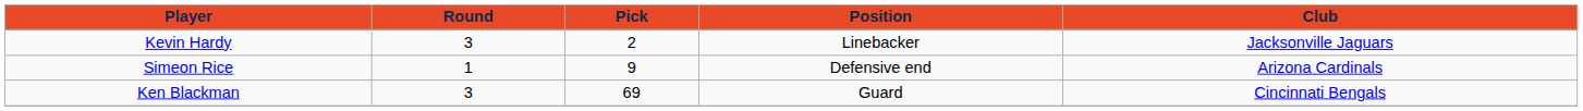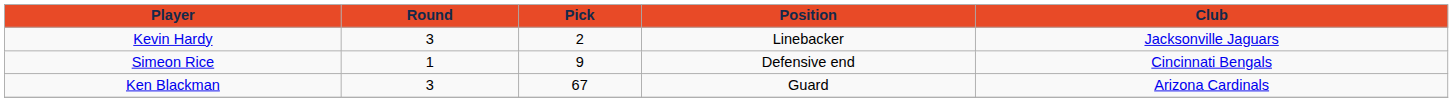 <table class="wikitable" width="80%">
 <tr align="center" style="background:#e84a27;color:#13294b;">
 <td><strong>Player</strong></td>
 <td><strong>Round</strong></td>
 <td><strong>Pick</strong></td>
 <td><strong>Position</strong></td>
 <td><strong>Club</strong></td>
 </tr>
 <tr align="center" bgcolor="">
 <td><a href='#'>Kevin Hardy</a></td>
 <td>3</td>
 <td>2</td>
 <td>Linebacker</td>
 <td><a href='#'>Jacksonville Jaguars</a></td>
 </tr>
 <tr align="center" bgcolor="">
 <td><a href='#'>Simeon Rice</a></td>
 <td>1</td>
 <td>9</td>
 <td>Defensive end</td>
-<td><a href='#'>Arizona Cardinals</a></td>
+<td><a href='#'>Cincinnati Bengals</a></td>
 </tr>
 <tr align="center" bgcolor="">
 <td><a href='#'>Ken Blackman</a></td>
 <td>3</td>
-<td>69</td>
+<td>67</td>
 <td>Guard</td>
-<td><a href='#'>Cincinnati Bengals</a></td>
+<td><a href='#'>Arizona Cardinals</a></td>
 </tr>
 <tr align="center" bgcolor="">
 </tr>
 </table>
